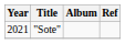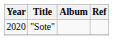 <table class="wikitable">
 <tr>
 <th>Year</th>
 <th>Title</th>
 <th>Album</th>
 <th>Ref</th>
 </tr>
 <tr>
-<td>2021</td>
+<td>2020</td>
 <td>"Sote"</td>
 <td></td>
 <td></td>
 </tr>
 <tr>
 </tr>
 </table>
